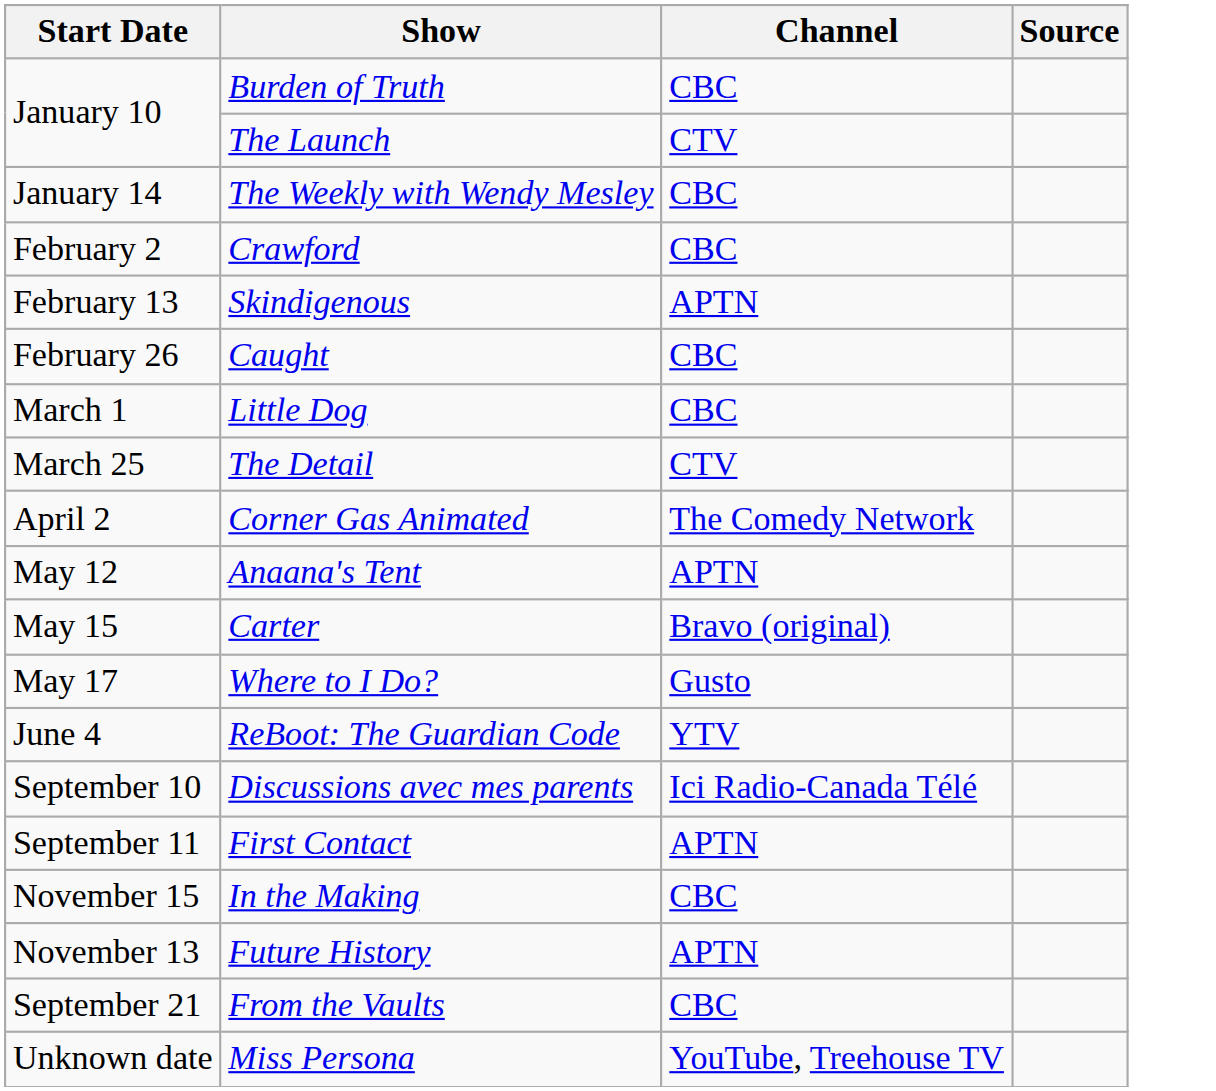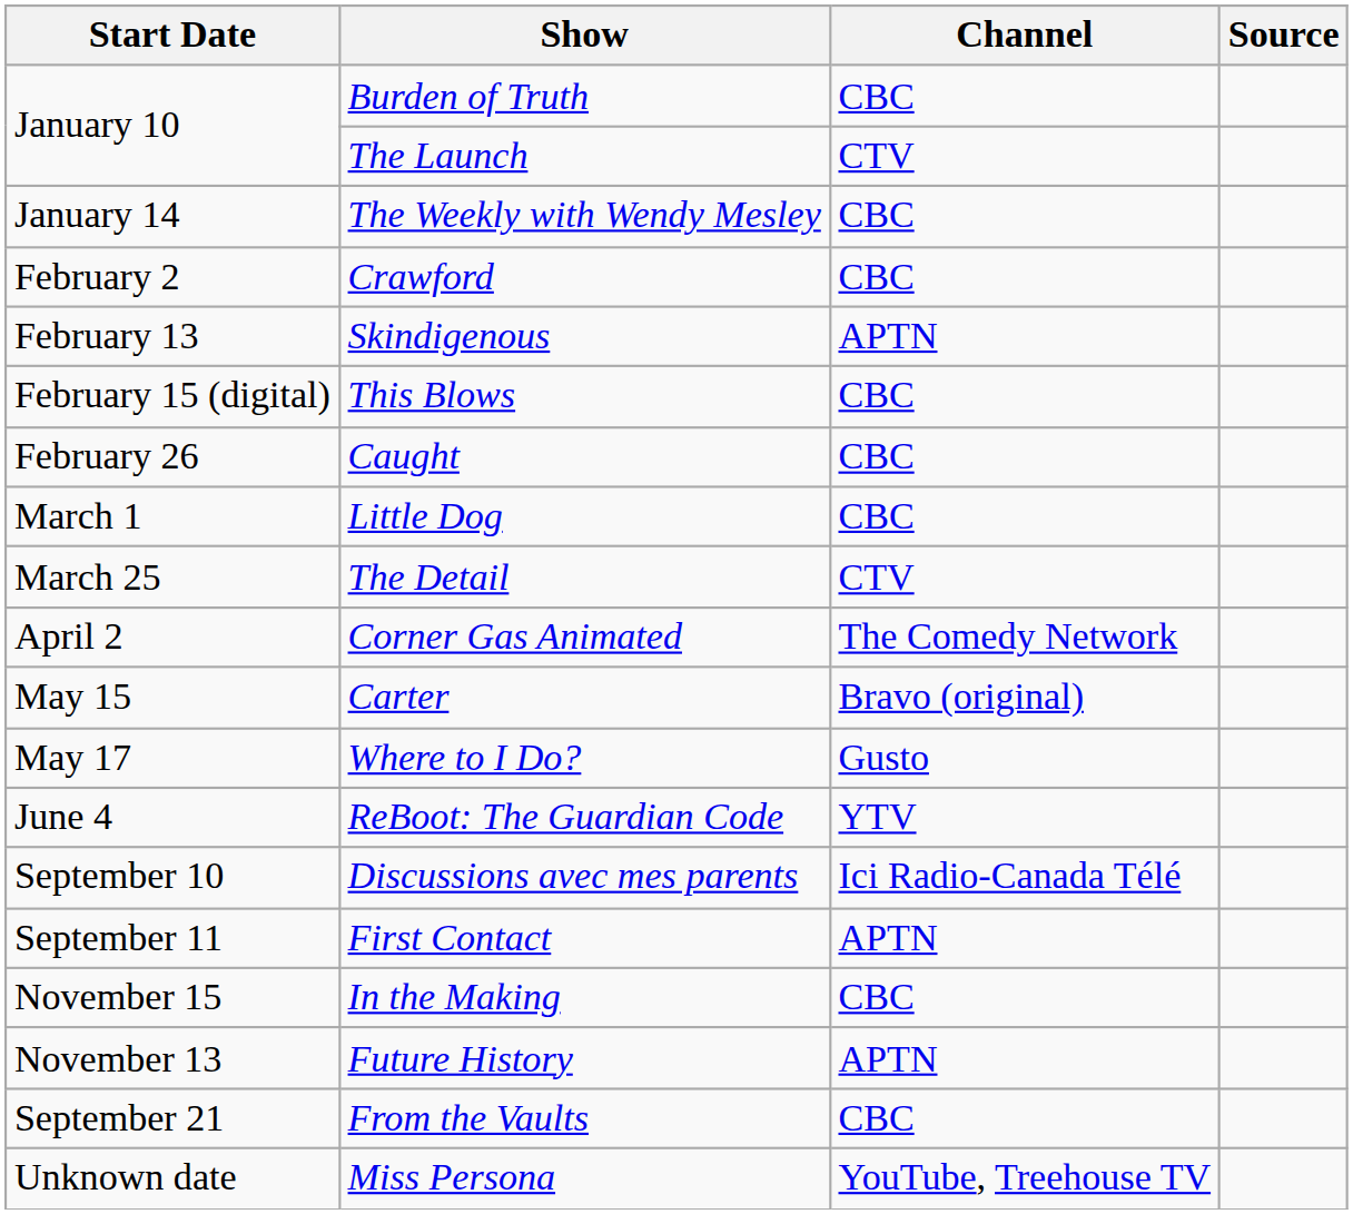 <table class="wikitable sortable">
 <tr>
 <th>Start Date</th>
 <th>Show</th>
 <th>Channel</th>
 <th>Source</th>
 </tr>
 <tr>
 <td rowspan=2>January 10</td>
 <td><em><a href='#'>Burden of Truth</a></em></td>
 <td><a href='#'>CBC</a></td>
 <td></td>
 </tr>
 <tr>
 <td><em><a href='#'>The Launch</a></em></td>
 <td><a href='#'>CTV</a></td>
 <td></td>
 </tr>
 <tr>
 <td>January 14</td>
 <td><em><a href='#'>The Weekly with Wendy Mesley</a></em></td>
 <td><a href='#'>CBC</a></td>
 <td></td>
 </tr>
 <tr>
 <td>February 2</td>
 <td><em><a href='#'>Crawford</a></em></td>
 <td><a href='#'>CBC</a></td>
 <td></td>
 </tr>
 <tr>
 <td>February 13</td>
 <td><em><a href='#'>Skindigenous</a></em></td>
 <td><a href='#'>APTN</a></td>
 <td></td>
 </tr>
 <tr>
+<td>February 15 (digital)</td>
+<td><em><a href='#'>This Blows</a></em></td>
+<td><a href='#'>CBC</a></td>
+<td></td>
+</tr>
+<tr>
 <td>February 26</td>
 <td><em><a href='#'>Caught</a></em></td>
 <td><a href='#'>CBC</a></td>
 <td></td>
 </tr>
 <tr>
 <td>March 1</td>
 <td><em><a href='#'>Little Dog</a></em></td>
 <td><a href='#'>CBC</a></td>
 <td></td>
 </tr>
 <tr>
 <td>March 25</td>
 <td><em><a href='#'>The Detail</a></em></td>
 <td><a href='#'>CTV</a></td>
 <td></td>
 </tr>
 <tr>
 <td>April 2</td>
 <td><em><a href='#'>Corner Gas Animated</a></em></td>
 <td><a href='#'>The Comedy Network</a></td>
-<td></td>
-</tr>
-<tr>
-<td>May 12</td>
-<td><em><a href='#'>Anaana's Tent</a></em></td>
-<td><a href='#'>APTN</a></td>
 <td></td>
 </tr>
 <tr>
 <td>May 15</td>
 <td><em><a href='#'>Carter</a></em></td>
 <td><a href='#'>Bravo (original)</a></td>
 <td></td>
 </tr>
 <tr>
 <td>May 17</td>
 <td><em><a href='#'>Where to I Do?</a></em></td>
 <td><a href='#'>Gusto</a></td>
 <td></td>
 </tr>
 <tr>
 <td>June 4</td>
 <td><em><a href='#'>ReBoot: The Guardian Code</a></em></td>
 <td><a href='#'>YTV</a></td>
 <td></td>
 </tr>
 <tr>
 <td>September 10</td>
 <td><em><a href='#'>Discussions avec mes parents</a></em></td>
 <td><a href='#'>Ici Radio-Canada Télé</a></td>
 <td></td>
 </tr>
 <tr>
 <td>September 11</td>
 <td><em><a href='#'>First Contact</a></em></td>
 <td><a href='#'>APTN</a></td>
 <td></td>
 </tr>
 <tr>
 <td>November 15</td>
 <td><em><a href='#'>In the Making</a></em></td>
 <td><a href='#'>CBC</a></td>
 <td></td>
 </tr>
 <tr>
 <td>November 13</td>
 <td><em><a href='#'>Future History</a></em></td>
 <td><a href='#'>APTN</a></td>
 <td></td>
 </tr>
 <tr>
 <td>September 21</td>
 <td><em><a href='#'>From the Vaults</a></em></td>
 <td><a href='#'>CBC</a></td>
 <td></td>
 </tr>
 <tr>
 <td>Unknown date</td>
 <td><em><a href='#'>Miss Persona</a></em></td>
 <td><a href='#'>YouTube</a>, <a href='#'>Treehouse TV</a></td>
 <td></td>
 </tr>
 </table>
